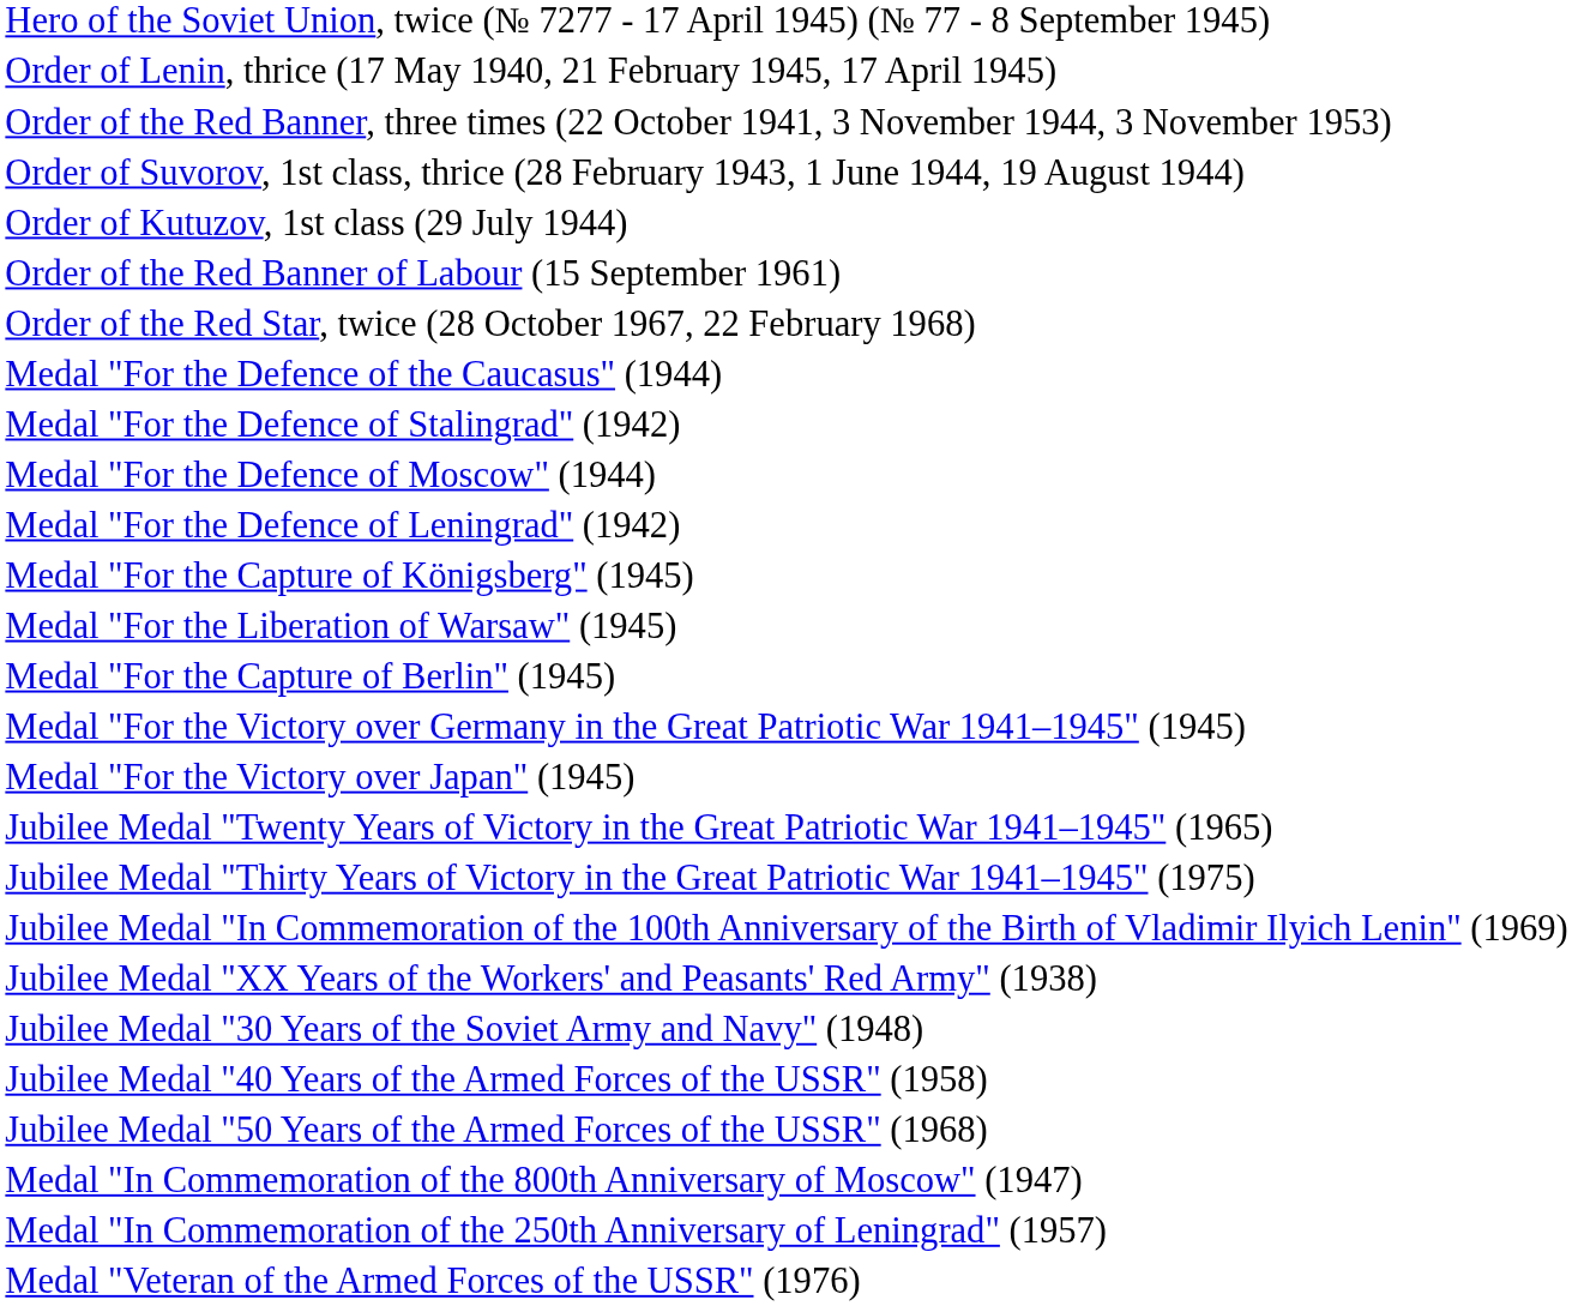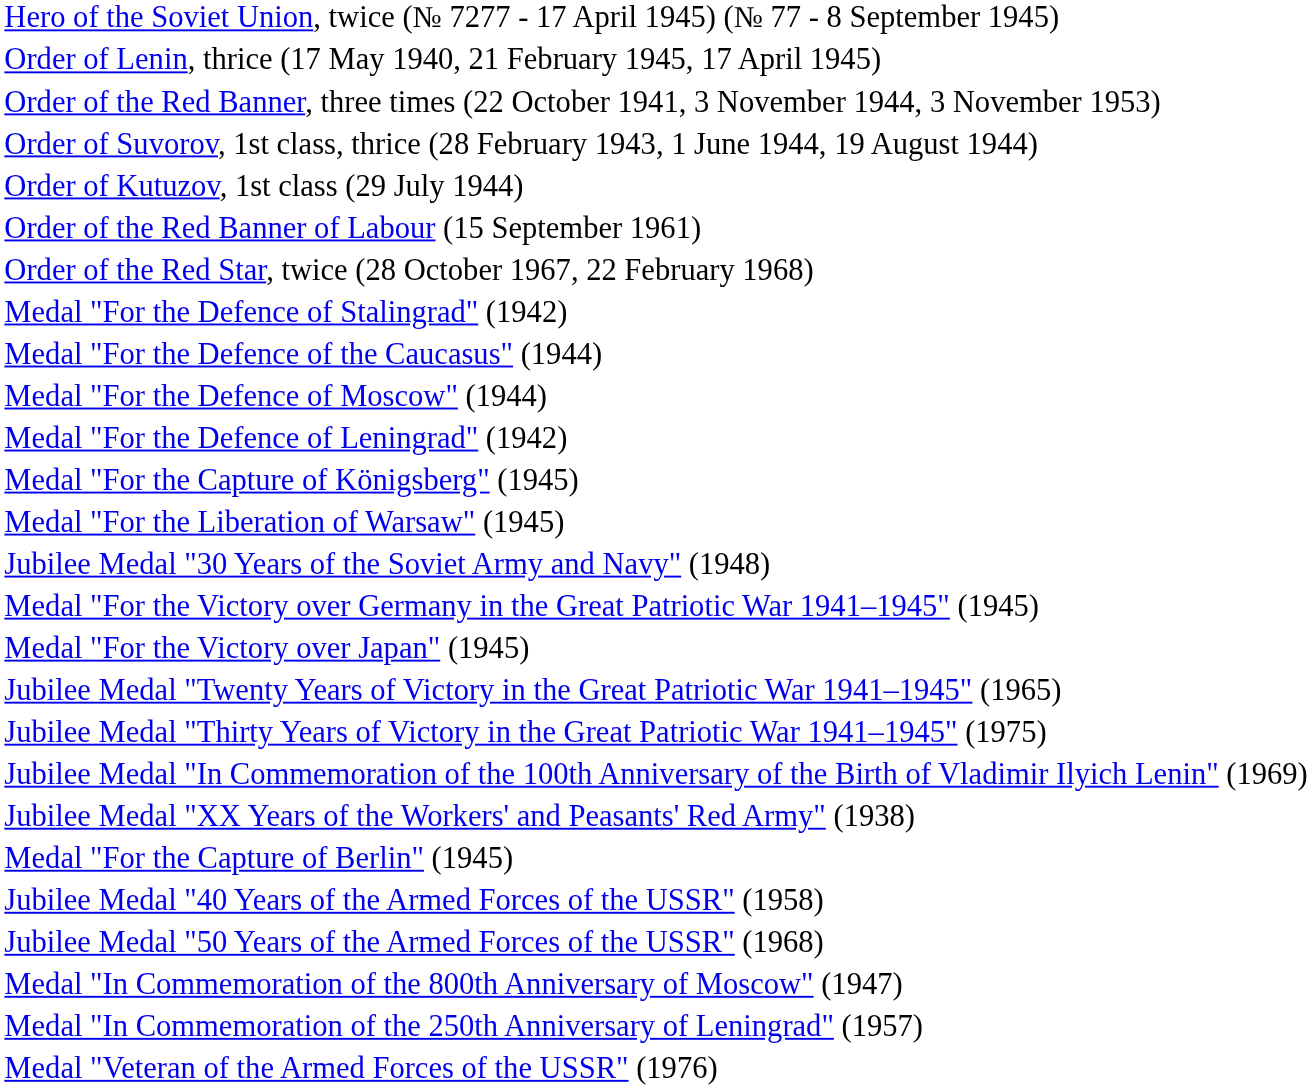 <table>
 <tr>
 <td> </td>
 <td><a href='#'>Hero of the Soviet Union</a>, twice (№ 7277 - 17 April 1945) (№ 77 - 8 September 1945)</td>
 </tr>
 <tr>
 <td></td>
 <td><a href='#'>Order of Lenin</a>, thrice (17 May 1940, 21 February 1945, 17 April 1945)</td>
 </tr>
 <tr>
 <td></td>
 <td><a href='#'>Order of the Red Banner</a>, three times (22 October 1941, 3 November 1944, 3 November 1953)</td>
 </tr>
 <tr>
 <td></td>
 <td><a href='#'>Order of Suvorov</a>, 1st class, thrice (28 February 1943, 1 June 1944, 19 August 1944)</td>
 </tr>
 <tr>
 <td></td>
 <td><a href='#'>Order of Kutuzov</a>, 1st class (29 July 1944)</td>
 </tr>
 <tr>
 <td></td>
 <td><a href='#'>Order of the Red Banner of Labour</a> (15 September 1961)</td>
 </tr>
 <tr>
 <td></td>
 <td><a href='#'>Order of the Red Star</a>, twice (28 October 1967, 22 February 1968)</td>
 </tr>
 <tr>
 <td></td>
-<td><a href='#'>Medal "For the Defence of the Caucasus"</a> (1944)</td>
+<td><a href='#'>Medal "For the Defence of Stalingrad"</a> (1942)</td>
 </tr>
 <tr>
 <td></td>
-<td><a href='#'>Medal "For the Defence of Stalingrad"</a> (1942)</td>
+<td><a href='#'>Medal "For the Defence of the Caucasus"</a> (1944)</td>
 </tr>
 <tr>
 <td></td>
 <td><a href='#'>Medal "For the Defence of Moscow"</a> (1944)</td>
 </tr>
 <tr>
 <td></td>
 <td><a href='#'>Medal "For the Defence of Leningrad"</a> (1942)</td>
 </tr>
 <tr>
 <td></td>
 <td><a href='#'>Medal "For the Capture of Königsberg"</a> (1945)</td>
 </tr>
 <tr>
 <td></td>
 <td><a href='#'>Medal "For the Liberation of Warsaw"</a> (1945)</td>
 </tr>
 <tr>
 <td></td>
-<td><a href='#'>Medal "For the Capture of Berlin"</a> (1945)</td>
+<td><a href='#'>Jubilee Medal "30 Years of the Soviet Army and Navy"</a> (1948)</td>
 </tr>
 <tr>
 <td></td>
 <td><a href='#'>Medal "For the Victory over Germany in the Great Patriotic War 1941–1945"</a> (1945)</td>
 </tr>
 <tr>
 <td></td>
 <td><a href='#'>Medal "For the Victory over Japan"</a> (1945)</td>
 </tr>
 <tr>
 <td></td>
 <td><a href='#'>Jubilee Medal "Twenty Years of Victory in the Great Patriotic War 1941–1945"</a> (1965)</td>
 </tr>
 <tr>
 <td></td>
 <td><a href='#'>Jubilee Medal "Thirty Years of Victory in the Great Patriotic War 1941–1945"</a> (1975)</td>
 </tr>
 <tr>
 <td></td>
 <td><a href='#'>Jubilee Medal "In Commemoration of the 100th Anniversary of the Birth of Vladimir Ilyich Lenin"</a> (1969)</td>
 </tr>
 <tr>
 <td></td>
 <td><a href='#'>Jubilee Medal "XX Years of the Workers' and Peasants' Red Army"</a> (1938)</td>
 </tr>
 <tr>
 <td></td>
-<td><a href='#'>Jubilee Medal "30 Years of the Soviet Army and Navy"</a> (1948)</td>
+<td><a href='#'>Medal "For the Capture of Berlin"</a> (1945)</td>
 </tr>
 <tr>
 <td></td>
 <td><a href='#'>Jubilee Medal "40 Years of the Armed Forces of the USSR"</a> (1958)</td>
 </tr>
 <tr>
 <td></td>
 <td><a href='#'>Jubilee Medal "50 Years of the Armed Forces of the USSR"</a> (1968)</td>
 </tr>
 <tr>
 <td></td>
 <td><a href='#'>Medal "In Commemoration of the 800th Anniversary of Moscow"</a> (1947)</td>
 </tr>
 <tr>
 <td></td>
 <td><a href='#'>Medal "In Commemoration of the 250th Anniversary of Leningrad"</a> (1957)</td>
 </tr>
 <tr>
 <td></td>
 <td><a href='#'>Medal "Veteran of the Armed Forces of the USSR"</a> (1976)</td>
 </tr>
 <tr>
 </tr>
 </table>
